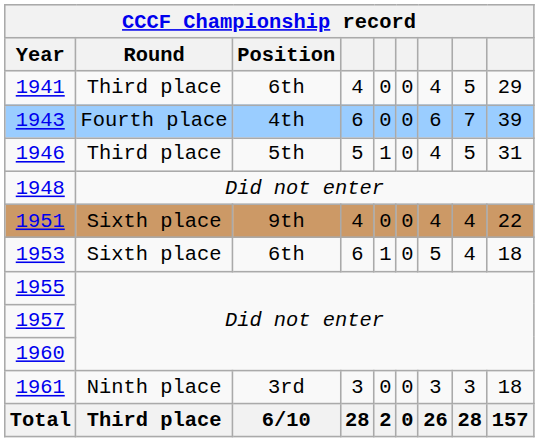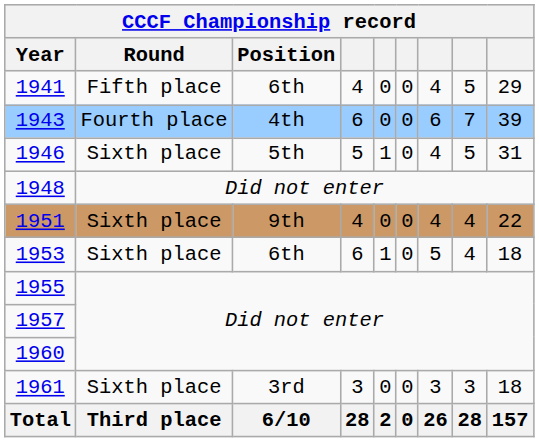 <table class="wikitable" style="text-align: center;">
 <tr>
 <th colspan=10><a href='#'>CCCF Championship</a> record</th>
 </tr>
 <tr>
 <th>Year</th>
 <th>Round</th>
 <th>Position</th>
 <th></th>
 <th></th>
 <th></th>
 <th></th>
 <th></th>
 <th></th>
 </tr>
 <tr>
 <td> <a href='#'>1941</a></td>
-<td>Third place</td>
+<td>Fifth place</td>
 <td>6th</td>
 <td>4</td>
 <td>0</td>
 <td>0</td>
 <td>4</td>
 <td>5</td>
 <td>29</td>
 </tr>
 <tr style="background:#9acdff;">
 <td> <a href='#'>1943</a></td>
 <td>Fourth place</td>
 <td>4th</td>
 <td>6</td>
 <td>0</td>
 <td>0</td>
 <td>6</td>
 <td>7</td>
 <td>39</td>
 </tr>
 <tr>
 <td> <a href='#'>1946</a></td>
-<td>Third place</td>
+<td>Sixth place</td>
 <td>5th</td>
 <td>5</td>
 <td>1</td>
 <td>0</td>
 <td>4</td>
 <td>5</td>
 <td>31</td>
 </tr>
 <tr>
 <td> <a href='#'>1948</a></td>
 <td colspan=8><em>Did not enter</em></td>
 </tr>
 <tr style="background:#c96;">
 <td> <a href='#'>1951</a></td>
 <td>Sixth place</td>
 <td>9th</td>
 <td>4</td>
 <td>0</td>
 <td>0</td>
 <td>4</td>
 <td>4</td>
 <td>22</td>
 </tr>
 <tr>
 <td> <a href='#'>1953</a></td>
 <td>Sixth place</td>
 <td>6th</td>
 <td>6</td>
 <td>1</td>
 <td>0</td>
 <td>5</td>
 <td>4</td>
 <td>18</td>
 </tr>
 <tr>
 <td> <a href='#'>1955</a></td>
 <td colspan=8 rowspan=3><em>Did not enter</em></td>
 </tr>
 <tr>
 <td> <a href='#'>1957</a></td>
 </tr>
 <tr>
 <td> <a href='#'>1960</a></td>
 </tr>
 <tr>
 <td> <a href='#'>1961</a></td>
-<td>Ninth place</td>
+<td>Sixth place</td>
 <td>3rd</td>
 <td>3</td>
 <td>0</td>
 <td>0</td>
 <td>3</td>
 <td>3</td>
 <td>18</td>
 </tr>
 <tr>
 <th>Total</th>
 <th>Third place</th>
 <th>6/10</th>
 <th>28</th>
 <th>2</th>
 <th>0</th>
 <th>26</th>
 <th>28</th>
 <th>157</th>
 </tr>
 </table>
